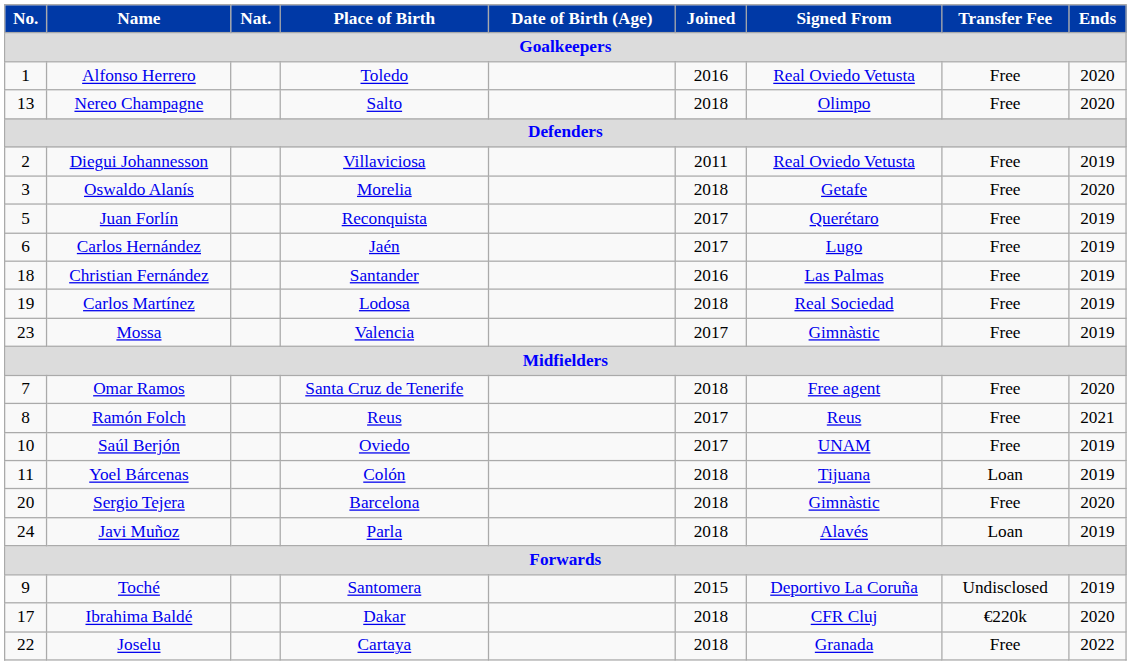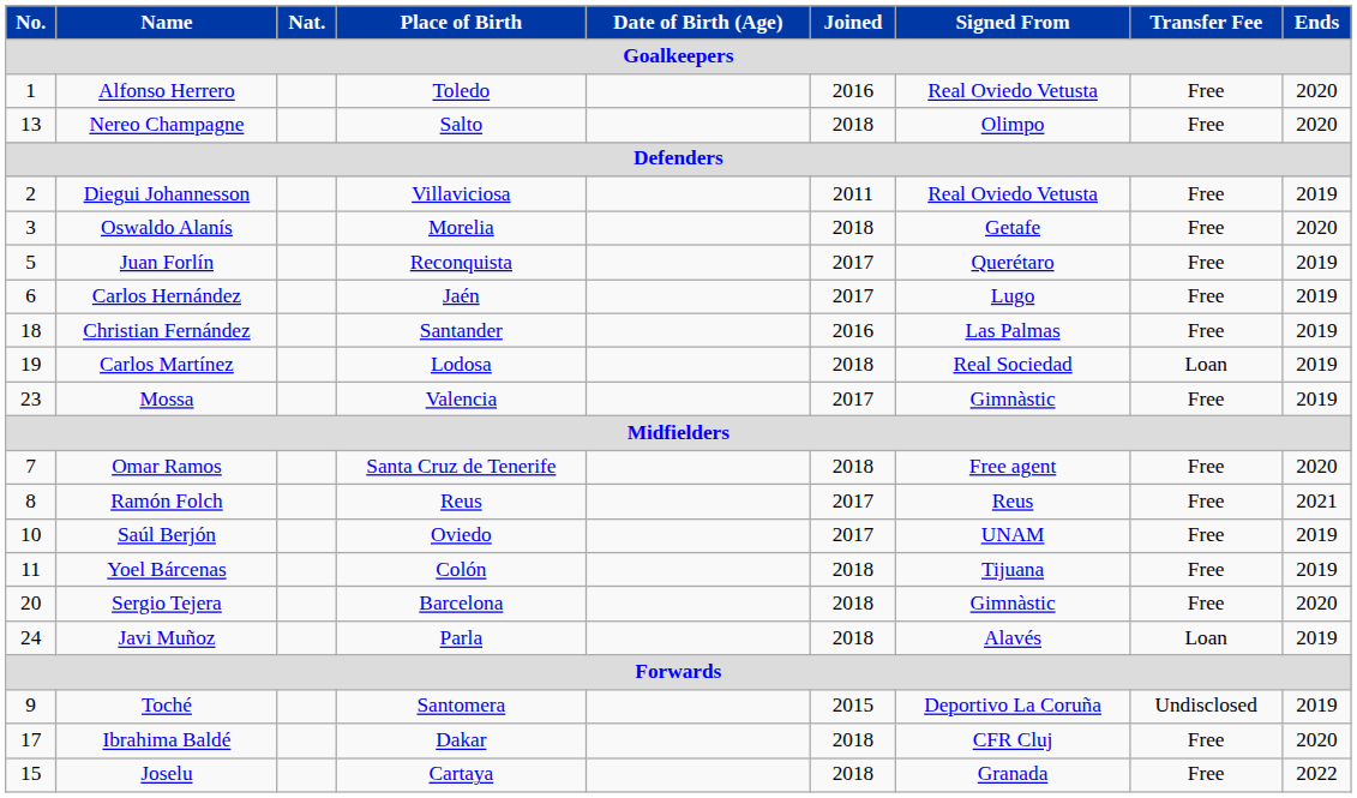 <table class="wikitable" style="text-align:center; font-size:85%; width:100%;">
 <tr>
 <th style="background:#0039a6; color:white; text-align:center;">No.</th>
 <th style="background:#0039a6; color:white; text-align:center;">Name</th>
 <th style="background:#0039a6; color:white; text-align:center;">Nat.</th>
 <th style="background:#0039a6; color:white; text-align:center;">Place of Birth</th>
 <th style="background:#0039a6; color:white; text-align:center;">Date of Birth (Age)</th>
 <th style="background:#0039a6; color:white; text-align:center;">Joined</th>
 <th style="background:#0039a6; color:white; text-align:center;">Signed From</th>
 <th style="background:#0039a6; color:white; text-align:center;">Transfer Fee</th>
 <th style="background:#0039a6; color:white; text-align:center;">Ends</th>
 </tr>
 <tr>
 <th colspan="9" style="background:#dcdcdc; color:blue; text-align:center;">Goalkeepers</th>
 </tr>
 <tr>
 <td>1</td>
 <td><a href='#'>Alfonso Herrero</a></td>
 <td></td>
 <td> <a href='#'>Toledo</a></td>
 <td></td>
 <td>2016</td>
 <td><a href='#'>Real Oviedo Vetusta</a></td>
 <td>Free</td>
 <td>2020</td>
 </tr>
 <tr>
 <td>13</td>
 <td><a href='#'>Nereo Champagne</a></td>
 <td> </td>
 <td> <a href='#'>Salto</a></td>
 <td></td>
 <td>2018</td>
 <td> <a href='#'>Olimpo</a></td>
 <td>Free</td>
 <td>2020</td>
 </tr>
 <tr>
 <th colspan="9" style="background:#dcdcdc; color:blue; text-align:center;">Defenders</th>
 </tr>
 <tr>
 <td>2</td>
 <td><a href='#'>Diegui Johannesson</a></td>
 <td> </td>
 <td> <a href='#'>Villaviciosa</a></td>
 <td></td>
 <td>2011</td>
 <td><a href='#'>Real Oviedo Vetusta</a></td>
 <td>Free</td>
 <td>2019</td>
 </tr>
 <tr>
 <td>3</td>
 <td><a href='#'>Oswaldo Alanís</a></td>
 <td></td>
 <td> <a href='#'>Morelia</a></td>
 <td></td>
 <td>2018</td>
 <td><a href='#'>Getafe</a></td>
 <td>Free</td>
 <td>2020</td>
 </tr>
 <tr>
 <td>5</td>
 <td><a href='#'>Juan Forlín</a></td>
 <td> </td>
 <td> <a href='#'>Reconquista</a></td>
 <td></td>
 <td>2017</td>
 <td> <a href='#'>Querétaro</a></td>
 <td>Free</td>
 <td>2019</td>
 </tr>
 <tr>
 <td>6</td>
 <td><a href='#'>Carlos Hernández</a></td>
 <td></td>
 <td> <a href='#'>Jaén</a></td>
 <td></td>
 <td>2017</td>
 <td><a href='#'>Lugo</a></td>
 <td>Free</td>
 <td>2019</td>
 </tr>
 <tr>
 <td>18</td>
 <td><a href='#'>Christian Fernández</a></td>
 <td></td>
 <td> <a href='#'>Santander</a></td>
 <td></td>
 <td>2016</td>
 <td><a href='#'>Las Palmas</a></td>
 <td>Free</td>
 <td>2019</td>
 </tr>
 <tr>
 <td>19</td>
 <td><a href='#'>Carlos Martínez</a></td>
 <td></td>
 <td> <a href='#'>Lodosa</a></td>
 <td></td>
 <td>2018</td>
 <td><a href='#'>Real Sociedad</a></td>
-<td>Free</td>
+<td>Loan</td>
 <td>2019</td>
 </tr>
 <tr>
 <td>23</td>
 <td><a href='#'>Mossa</a></td>
 <td></td>
 <td> <a href='#'>Valencia</a></td>
 <td></td>
 <td>2017</td>
 <td><a href='#'>Gimnàstic</a></td>
 <td>Free</td>
 <td>2019</td>
 </tr>
 <tr>
 <th colspan="9" style="background:#dcdcdc; color:blue; text-align:center;">Midfielders</th>
 </tr>
 <tr>
 <td>7</td>
 <td><a href='#'>Omar Ramos</a></td>
 <td></td>
 <td> <a href='#'>Santa Cruz de Tenerife</a></td>
 <td></td>
 <td>2018</td>
 <td><a href='#'>Free agent</a></td>
 <td>Free</td>
 <td>2020</td>
 </tr>
 <tr>
 <td>8</td>
 <td><a href='#'>Ramón Folch</a></td>
 <td></td>
 <td> <a href='#'>Reus</a></td>
 <td></td>
 <td>2017</td>
 <td><a href='#'>Reus</a></td>
 <td>Free</td>
 <td>2021</td>
 </tr>
 <tr>
 <td>10</td>
 <td><a href='#'>Saúl Berjón</a></td>
 <td></td>
 <td> <a href='#'>Oviedo</a></td>
 <td></td>
 <td>2017</td>
 <td> <a href='#'>UNAM</a></td>
 <td>Free</td>
 <td>2019</td>
 </tr>
 <tr>
 <td>11</td>
 <td><a href='#'>Yoel Bárcenas</a></td>
 <td></td>
 <td> <a href='#'>Colón</a></td>
 <td></td>
 <td>2018</td>
 <td> <a href='#'>Tijuana</a></td>
-<td>Loan</td>
+<td>Free</td>
 <td>2019</td>
 </tr>
 <tr>
 <td>20</td>
 <td><a href='#'>Sergio Tejera</a></td>
 <td></td>
 <td> <a href='#'>Barcelona</a></td>
 <td></td>
 <td>2018</td>
 <td><a href='#'>Gimnàstic</a></td>
 <td>Free</td>
 <td>2020</td>
 </tr>
 <tr>
 <td>24</td>
 <td><a href='#'>Javi Muñoz</a></td>
 <td></td>
 <td> <a href='#'>Parla</a></td>
 <td></td>
 <td>2018</td>
 <td><a href='#'>Alavés</a></td>
 <td>Loan</td>
 <td>2019</td>
 </tr>
 <tr>
 <th colspan="9" style="background:#dcdcdc; color:blue; text-align=center;">Forwards</th>
 </tr>
 <tr>
 <td>9</td>
 <td><a href='#'>Toché</a></td>
 <td></td>
 <td> <a href='#'>Santomera</a></td>
 <td></td>
 <td>2015</td>
 <td><a href='#'>Deportivo La Coruña</a></td>
 <td>Undisclosed</td>
 <td>2019</td>
 </tr>
 <tr>
 <td>17</td>
 <td><a href='#'>Ibrahima Baldé</a></td>
 <td></td>
 <td> <a href='#'>Dakar</a></td>
 <td></td>
 <td>2018</td>
 <td> <a href='#'>CFR Cluj</a></td>
-<td>€220k</td>
+<td>Free</td>
 <td>2020</td>
 </tr>
 <tr>
-<td>22</td>
+<td>15</td>
 <td><a href='#'>Joselu</a></td>
 <td></td>
 <td> <a href='#'>Cartaya</a></td>
 <td></td>
 <td>2018</td>
 <td><a href='#'>Granada</a></td>
 <td>Free</td>
 <td>2022</td>
 </tr>
 </table>
